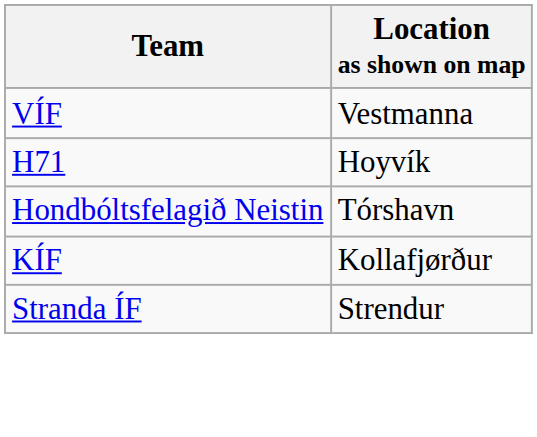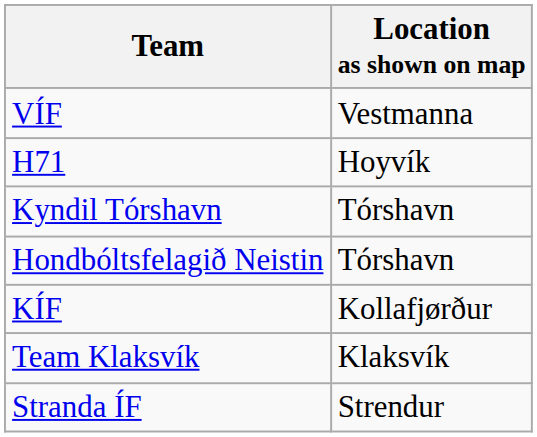 <table class=wikitable>
 <tr>
 <th>Team</th>
 <th>Location<br><small>as shown on map</small></th>
 </tr>
 <tr>
 <td><a href='#'>VÍF</a></td>
 <td>Vestmanna</td>
 </tr>
 <tr>
 <td><a href='#'>H71</a></td>
 <td>Hoyvík</td>
 </tr>
 <tr>
+<td><a href='#'>Kyndil Tórshavn</a></td>
+<td>Tórshavn</td>
+</tr>
+<tr>
 <td><a href='#'>Hondbóltsfelagið Neistin</a></td>
 <td>Tórshavn</td>
 </tr>
 <tr>
 <td><a href='#'>KÍF</a></td>
 <td>Kollafjørður</td>
 </tr>
 <tr>
+<td><a href='#'>Team Klaksvík</a></td>
+<td>Klaksvík</td>
+</tr>
+<tr>
 <td><a href='#'>Stranda ÍF</a></td>
 <td>Strendur</td>
 </tr>
 </table>
